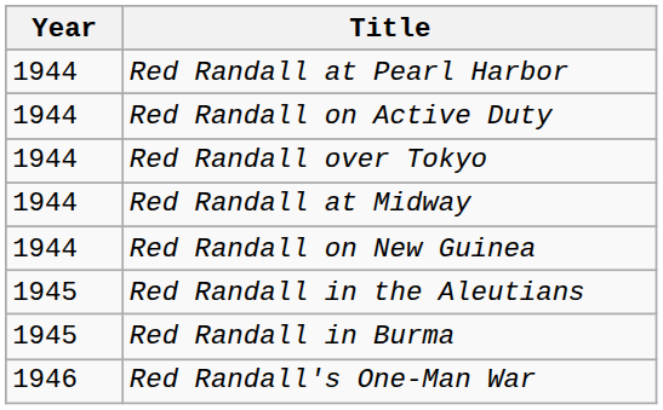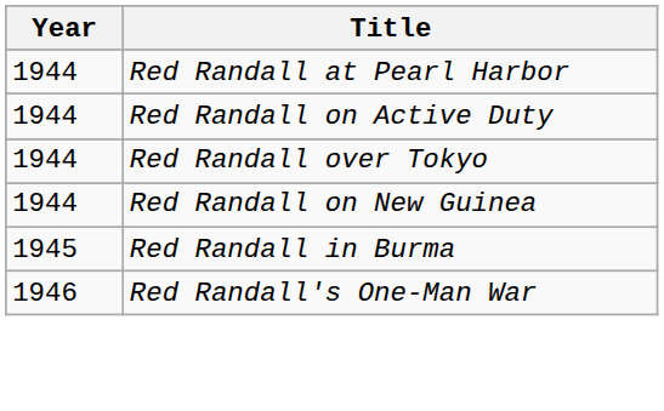 <table class="wikitable">
 <tr>
 <th width="50">Year</th>
 <th width="250">Title</th>
 </tr>
 <tr>
 <td>1944</td>
 <td><em>Red Randall at Pearl Harbor</em></td>
 </tr>
 <tr>
 <td>1944</td>
 <td><em>Red Randall on Active Duty</em></td>
 </tr>
 <tr>
 <td>1944</td>
 <td><em>Red Randall over Tokyo</em></td>
 </tr>
 <tr>
 <td>1944</td>
-<td><em>Red Randall at Midway</em></td>
-</tr>
-<tr>
-<td>1944</td>
 <td><em>Red Randall on New Guinea</em></td>
-</tr>
-<tr>
-<td>1945</td>
-<td><em>Red Randall in the Aleutians</em></td>
 </tr>
 <tr>
 <td>1945</td>
 <td><em>Red Randall in Burma</em></td>
 </tr>
 <tr>
 <td>1946</td>
 <td><em>Red Randall's One-Man War</em></td>
 </tr>
 </table>
